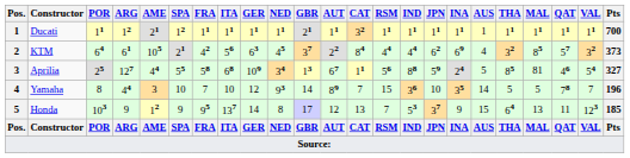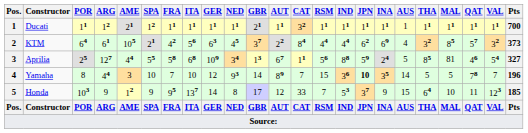 <table class="wikitable" style="font-size: 85%; text-align:center">
 <tr>
 <th>Pos.</th>
 <th>Constructor</th>
 <th><a href='#'>POR</a><br></th>
 <th><a href='#'>ARG</a><br></th>
 <th><a href='#'>AME</a><br></th>
 <th><a href='#'>SPA</a><br></th>
 <th><a href='#'>FRA</a><br></th>
 <th><a href='#'>ITA</a><br></th>
 <th><a href='#'>GER</a><br></th>
 <th><a href='#'>NED</a><br></th>
 <th><a href='#'>GBR</a><br></th>
 <th><a href='#'>AUT</a><br></th>
 <th><a href='#'>CAT</a><br></th>
 <th><a href='#'>RSM</a><br></th>
 <th><a href='#'>IND</a><br></th>
 <th><a href='#'>JPN</a><br></th>
 <th><a href='#'>INA</a><br></th>
 <th><a href='#'>AUS</a><br></th>
 <th><a href='#'>THA</a><br></th>
 <th><a href='#'>MAL</a><br></th>
 <th><a href='#'>QAT</a><br></th>
 <th><a href='#'>VAL</a><br></th>
 <th>Pts</th>
 </tr>
 <tr>
 <th>1</th>
 <td align="left"> <a href='#'>Ducati</a></td>
 <td bgcolor="#ffffbf">1<strong><sup>1</sup></strong></td>
 <td bgcolor="#ffffbf">1<strong><sup>2</sup></strong></td>
 <td bgcolor="#dfdfdf">2<strong><sup>1</sup></strong></td>
 <td bgcolor="#ffffbf">1<strong><sup>2</sup></strong></td>
 <td bgcolor="#ffffbf">1<strong><sup>1</sup></strong></td>
 <td bgcolor="#ffffbf">1<strong><sup>1</sup></strong></td>
 <td bgcolor="#ffffbf">1<strong><sup>1</sup></strong></td>
 <td bgcolor="#ffffbf">1<strong><sup>1</sup></strong></td>
 <td bgcolor="#dfdfdf">2<strong><sup>1</sup></strong></td>
 <td bgcolor="#ffffbf">1<strong><sup>1</sup></strong></td>
 <td bgcolor="#ffdf9f">3<strong><sup>2</sup></strong></td>
 <td bgcolor="#ffffbf">1<strong><sup>1</sup></strong></td>
 <td bgcolor="#ffffbf">1<strong><sup>1</sup></strong></td>
 <td bgcolor="#ffffbf">1<strong><sup>1</sup></strong></td>
 <td bgcolor="#ffffbf">1<strong><sup>1</sup></strong></td>
 <td bgcolor="#ffffbf">1</td>
 <td bgcolor="#ffffbf">1<strong><sup>1</sup></strong></td>
 <td bgcolor="#ffffbf">1<strong><sup>1</sup></strong></td>
 <td bgcolor="#ffffbf">1<strong><sup>1</sup></strong></td>
 <td bgcolor="#ffffbf">1<strong><sup>1</sup></strong></td>
 <th>700</th>
 </tr>
 <tr>
 <th>2</th>
 <td align="left"> <a href='#'>KTM</a></td>
 <td bgcolor="#dfffdf">6<strong><sup>4</sup></strong></td>
 <td bgcolor="#dfffdf">6<strong><sup>1</sup></strong></td>
 <td bgcolor="#dfffdf">10<strong><sup>5</sup></strong></td>
 <td bgcolor="#dfdfdf">2<strong><sup>1</sup></strong></td>
 <td bgcolor="#dfffdf">4<strong><sup>2</sup></strong></td>
 <td bgcolor="#dfffdf">5<strong><sup>6</sup></strong></td>
 <td bgcolor="#dfffdf">6<strong><sup>3</sup></strong></td>
 <td bgcolor="#dfffdf">4<strong><sup>5</sup></strong></td>
 <td bgcolor="#ffdf9f">3<strong><sup>7</sup></strong></td>
 <td bgcolor="#dfdfdf">2<strong><sup>2</sup></strong></td>
 <td bgcolor="#dfffdf">8<strong><sup>4</sup></strong></td>
 <td bgcolor="#dfffdf">4<strong><sup>4</sup></strong></td>
 <td bgcolor="#dfffdf">4<strong><sup>4</sup></strong></td>
 <td bgcolor="#dfffdf">6<strong><sup>2</sup></strong></td>
 <td bgcolor="#dfffdf">6<strong><sup>9</sup></strong></td>
 <td bgcolor="#dfffdf">4</td>
 <td bgcolor="#ffdf9f">3<strong><sup>2</sup></strong></td>
 <td bgcolor="#dfffdf">8<strong><sup>5</sup></strong></td>
 <td bgcolor="#dfffdf">5<strong><sup>7</sup></strong></td>
 <td bgcolor="#ffdf9f">3<strong><sup>2</sup></strong></td>
 <th>373</th>
 </tr>
 <tr>
 <th>3</th>
 <td align="left"> <a href='#'>Aprilia</a></td>
 <td bgcolor="#dfdfdf">2<strong><sup>5</sup></strong></td>
 <td bgcolor="#dfffdf">12<strong><sup>7</sup></strong></td>
 <td bgcolor="#dfffdf">4<strong><sup>4</sup></strong></td>
 <td bgcolor="#dfffdf">5<strong><sup>5</sup></strong></td>
 <td bgcolor="#dfffdf">5<strong><sup>8</sup></strong></td>
 <td bgcolor="#dfffdf">6<strong><sup>8</sup></strong></td>
 <td bgcolor="#dfffdf">10<strong><sup>9</sup></strong></td>
 <td bgcolor="#ffdf9f">3<strong><sup>4</sup></strong></td>
 <td bgcolor="#ffffbf">1<strong><sup>3</sup></strong></td>
 <td bgcolor="#dfffdf">6<strong><sup>7</sup></strong></td>
 <td bgcolor="#ffffbf">1<strong><sup>1</sup></strong></td>
 <td bgcolor="#dfffdf">5<strong><sup>6</sup></strong></td>
 <td bgcolor="#dfffdf">8<strong><sup>8</sup></strong></td>
 <td bgcolor="#dfffdf">5<strong><sup>9</sup></strong></td>
 <td bgcolor="#dfdfdf">2<strong><sup>4</sup></strong></td>
 <td bgcolor="#dfffdf">5</td>
 <td bgcolor="#dfffdf">8<strong><sup>5</sup></strong></td>
 <td bgcolor="#dfffdf">81</td>
 <td bgcolor="#dfffdf">4<strong><sup>6</sup></strong></td>
 <td bgcolor="#dfffdf">5<strong><sup>4</sup></strong></td>
 <th>327</th>
 </tr>
 <tr>
 <th>4</th>
 <td align="left" nowrap> <a href='#'>Yamaha</a></td>
 <td bgcolor="#dfffdf">8</td>
 <td bgcolor="#dfffdf">4<strong><sup>4</sup></strong></td>
 <td bgcolor="#ffdf9f">3</td>
 <td bgcolor="#dfffdf">10</td>
 <td bgcolor="#dfffdf">7</td>
 <td bgcolor="#dfffdf">10</td>
 <td bgcolor="#dfffdf">12</td>
 <td bgcolor="#dfffdf">9<strong><sup>3</sup></strong></td>
 <td bgcolor="#dfffdf">14</td>
 <td bgcolor="#dfffdf">8<strong><sup>9</sup></strong></td>
 <td bgcolor="#dfffdf">7</td>
 <td bgcolor="#dfffdf">15</td>
 <td bgcolor="#ffdf9f">3<strong><sup>6</sup></strong></td>
-<td bgcolor="#dfffdf">10</td>
+<td bgcolor="#dfffdf"><strong>10</strong></td>
 <td bgcolor="#ffdf9f">3<strong><sup>5</sup></strong></td>
 <td bgcolor="#dfffdf">14</td>
 <td bgcolor="#dfffdf">5</td>
 <td bgcolor="#dfffdf">5</td>
 <td bgcolor="#dfffdf">7<strong><sup>8</sup></strong></td>
 <td bgcolor="#dfffdf">7</td>
 <th>196</th>
 </tr>
 <tr>
 <th>5</th>
 <td align="left"> <a href='#'>Honda</a></td>
 <td bgcolor="#dfffdf">10<strong><sup>3</sup></strong></td>
 <td bgcolor="#dfffdf">9</td>
 <td bgcolor="#ffffbf">1<strong><sup>2</sup></strong></td>
 <td bgcolor="#dfffdf">9</td>
 <td bgcolor="#dfffdf">9<strong><sup>5</sup></strong></td>
 <td bgcolor="#dfffdf">13<strong><sup>7</sup></strong></td>
 <td bgcolor="#dfffdf">14</td>
 <td bgcolor="#dfffdf">8</td>
 <td bgcolor="#cfcfff">17</td>
 <td bgcolor="#dfffdf">12</td>
-<td bgcolor="#dfffdf">13</td>
+<td bgcolor="#dfffdf">33</td>
 <td bgcolor="#dfffdf">7</td>
 <td bgcolor="#dfffdf">5<strong><sup>3</sup></strong></td>
 <td bgcolor="#ffdf9f">3<strong><sup>7</sup></strong></td>
 <td bgcolor="#dfffdf">9</td>
 <td bgcolor="#dfffdf">15</td>
 <td bgcolor="#dfffdf">6<strong><sup>4</sup></strong></td>
-<td bgcolor="#dfffdf">13</td>
+<td bgcolor="#dfffdf">10</td>
 <td bgcolor="#dfffdf">11</td>
 <td bgcolor="#dfffdf">12<strong><sup>3</sup></strong></td>
 <th>185</th>
 </tr>
 <tr>
 <th>Pos.</th>
 <th>Constructor</th>
 <th><a href='#'>POR</a><br></th>
 <th><a href='#'>ARG</a><br></th>
 <th><a href='#'>AME</a><br></th>
 <th><a href='#'>SPA</a><br></th>
 <th><a href='#'>FRA</a><br></th>
 <th><a href='#'>ITA</a><br></th>
 <th><a href='#'>GER</a><br></th>
 <th><a href='#'>NED</a><br></th>
 <th><a href='#'>GBR</a><br></th>
 <th><a href='#'>AUT</a><br></th>
 <th><a href='#'>CAT</a><br></th>
 <th><a href='#'>RSM</a><br></th>
 <th><a href='#'>IND</a><br></th>
 <th><a href='#'>JPN</a><br></th>
 <th><a href='#'>INA</a><br></th>
 <th><a href='#'>AUS</a><br></th>
 <th><a href='#'>THA</a><br></th>
 <th><a href='#'>MAL</a><br></th>
 <th><a href='#'>QAT</a><br></th>
 <th><a href='#'>VAL</a><br></th>
 <th>Pts</th>
 </tr>
 <tr>
 <td colspan="23" style="background-color:#EAECF0;text-align:center"><strong>Source:</strong></td>
 </tr>
 </table>
